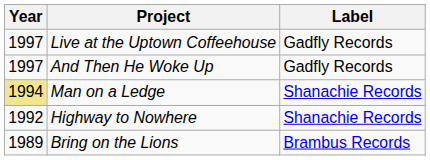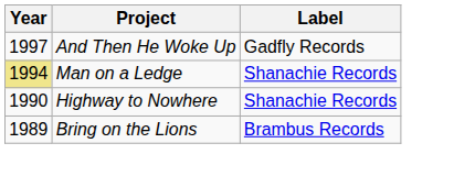 <table class="wikitable">
 <tr>
 <th>Year</th>
 <th>Project</th>
 <th>Label</th>
-</tr>
-<tr>
-<td>1997</td>
-<td><em>Live at the Uptown Coffeehouse</em></td>
-<td>Gadfly Records</td>
 </tr>
 <tr>
 <td>1997</td>
 <td><em>And Then He Woke Up</em></td>
 <td>Gadfly Records</td>
 </tr>
 <tr>
 <td style="background: khaki;">1994</td>
 <td><em>Man on a Ledge</em></td>
 <td><a href='#'>Shanachie Records</a></td>
 </tr>
 <tr>
-<td>1992</td>
+<td>1990</td>
 <td><em>Highway to Nowhere</em></td>
 <td><a href='#'>Shanachie Records</a></td>
 </tr>
 <tr>
 <td>1989</td>
 <td><em>Bring on the Lions</em></td>
 <td><a href='#'>Brambus Records</a></td>
 </tr>
 </table>
